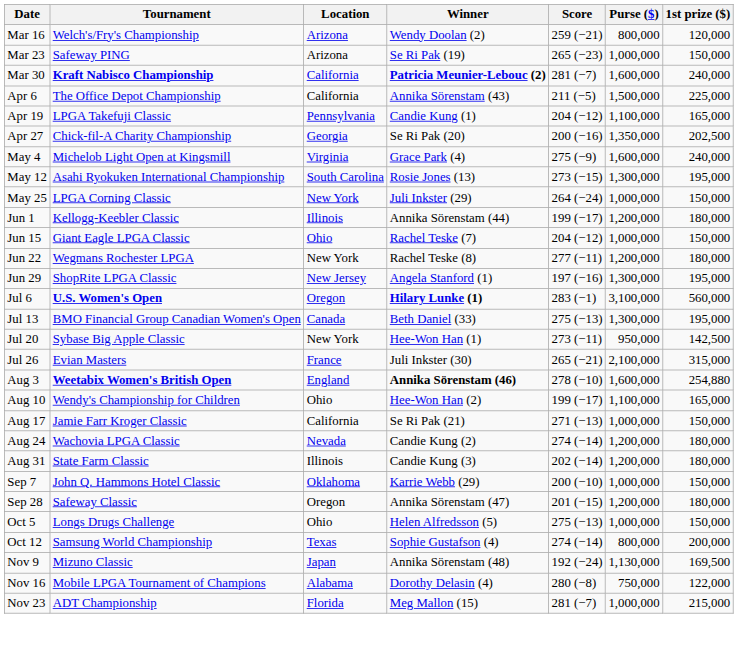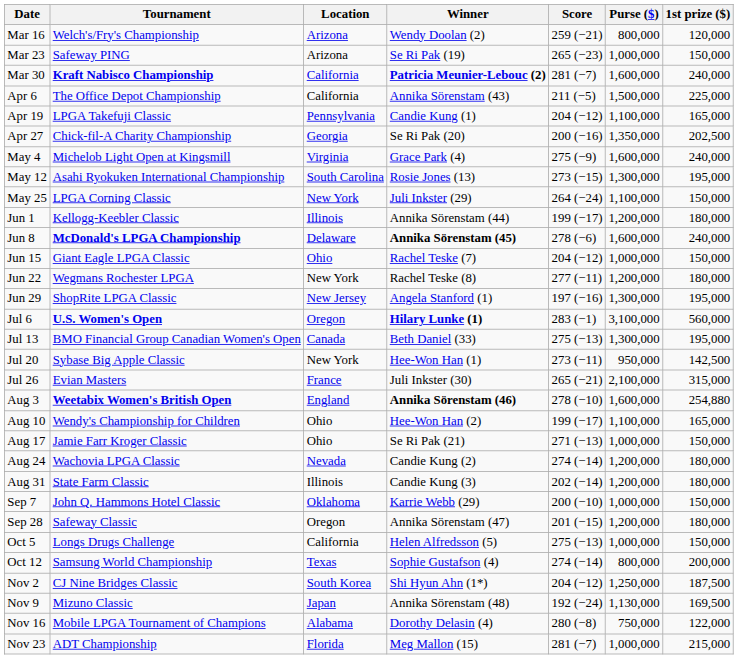 <table class="wikitable sortable">
 <tr>
 <th>Date</th>
 <th>Tournament</th>
 <th>Location</th>
 <th>Winner</th>
 <th>Score</th>
 <th>Purse (<a href='#'>$</a>)</th>
 <th>1st prize ($)</th>
 </tr>
 <tr>
 <td>Mar 16</td>
 <td><a href='#'>Welch's/Fry's Championship</a></td>
 <td><a href='#'>Arizona</a></td>
 <td> <a href='#'>Wendy Doolan</a> (2)</td>
 <td>259 (−21)</td>
 <td align=right>800,000</td>
 <td align=right>120,000</td>
 </tr>
 <tr>
 <td>Mar 23</td>
 <td><a href='#'>Safeway PING</a></td>
 <td>Arizona</td>
 <td> <a href='#'>Se Ri Pak</a> (19)</td>
 <td>265 (−23)</td>
 <td align=right>1,000,000</td>
 <td align=right>150,000</td>
 </tr>
 <tr>
 <td>Mar 30</td>
 <td><strong><a href='#'>Kraft Nabisco Championship</a></strong></td>
 <td><a href='#'>California</a></td>
 <td> <strong><a href='#'>Patricia Meunier-Lebouc</a> (2)</strong></td>
 <td>281 (−7)</td>
 <td align=right>1,600,000</td>
 <td align=right>240,000</td>
 </tr>
 <tr>
 <td>Apr 6</td>
 <td><a href='#'>The Office Depot Championship</a></td>
 <td>California</td>
 <td> <a href='#'>Annika Sörenstam</a> (43)</td>
 <td>211 (−5)</td>
 <td align=right>1,500,000</td>
 <td align=right>225,000</td>
 </tr>
 <tr>
 <td>Apr 19</td>
 <td><a href='#'>LPGA Takefuji Classic</a></td>
 <td><a href='#'>Pennsylvania</a></td>
 <td> <a href='#'>Candie Kung</a> (1)</td>
 <td>204 (−12)</td>
 <td align=right>1,100,000</td>
 <td align=right>165,000</td>
 </tr>
 <tr>
 <td>Apr 27</td>
 <td><a href='#'>Chick-fil-A Charity Championship</a></td>
 <td><a href='#'>Georgia</a></td>
 <td> Se Ri Pak (20)</td>
 <td>200 (−16)</td>
 <td align=right>1,350,000</td>
 <td align=right>202,500</td>
 </tr>
 <tr>
 <td>May 4</td>
 <td><a href='#'>Michelob Light Open at Kingsmill</a></td>
 <td><a href='#'>Virginia</a></td>
 <td> <a href='#'>Grace Park</a> (4)</td>
 <td>275 (−9)</td>
 <td align=right>1,600,000</td>
 <td align=right>240,000</td>
 </tr>
 <tr>
 <td>May 12</td>
 <td><a href='#'>Asahi Ryokuken International Championship</a></td>
 <td><a href='#'>South Carolina</a></td>
 <td> <a href='#'>Rosie Jones</a> (13)</td>
 <td>273 (−15)</td>
 <td align=right>1,300,000</td>
 <td align=right>195,000</td>
 </tr>
 <tr>
 <td>May 25</td>
 <td><a href='#'>LPGA Corning Classic</a></td>
 <td><a href='#'>New York</a></td>
 <td> <a href='#'>Juli Inkster</a> (29)</td>
 <td>264 (−24)</td>
-<td align=right>1,000,000</td>
+<td align=right>1,100,000</td>
 <td align=right>150,000</td>
 </tr>
 <tr>
 <td>Jun 1</td>
 <td><a href='#'>Kellogg-Keebler Classic</a></td>
 <td><a href='#'>Illinois</a></td>
 <td> Annika Sörenstam (44)</td>
 <td>199 (−17)</td>
 <td align=right>1,200,000</td>
 <td align=right>180,000</td>
+</tr>
+<tr>
+<td>Jun 8</td>
+<td><strong><a href='#'>McDonald's LPGA Championship</a></strong></td>
+<td><a href='#'>Delaware</a></td>
+<td> <strong>Annika Sörenstam (45)</strong></td>
+<td>278 (−6)</td>
+<td align=right>1,600,000</td>
+<td align=right>240,000</td>
 </tr>
 <tr>
 <td>Jun 15</td>
 <td><a href='#'>Giant Eagle LPGA Classic</a></td>
 <td><a href='#'>Ohio</a></td>
 <td> <a href='#'>Rachel Teske</a> (7)</td>
 <td>204 (−12)</td>
 <td align=right>1,000,000</td>
 <td align=right>150,000</td>
 </tr>
 <tr>
 <td>Jun 22</td>
 <td><a href='#'>Wegmans Rochester LPGA</a></td>
 <td>New York</td>
 <td> Rachel Teske (8)</td>
 <td>277 (−11)</td>
 <td align=right>1,200,000</td>
 <td align=right>180,000</td>
 </tr>
 <tr>
 <td>Jun 29</td>
 <td><a href='#'>ShopRite LPGA Classic</a></td>
 <td><a href='#'>New Jersey</a></td>
 <td> <a href='#'>Angela Stanford</a> (1)</td>
 <td>197 (−16)</td>
 <td align=right>1,300,000</td>
 <td align=right>195,000</td>
 </tr>
 <tr>
 <td>Jul 6</td>
 <td><strong><a href='#'>U.S. Women's Open</a></strong></td>
 <td><a href='#'>Oregon</a></td>
 <td> <strong><a href='#'>Hilary Lunke</a> (1)</strong></td>
 <td>283 (−1)</td>
 <td align=right>3,100,000</td>
 <td align=right>560,000</td>
 </tr>
 <tr>
 <td>Jul 13</td>
 <td><a href='#'>BMO Financial Group Canadian Women's Open</a></td>
 <td><a href='#'>Canada</a></td>
 <td> <a href='#'>Beth Daniel</a> (33)</td>
 <td>275 (−13)</td>
 <td align=right>1,300,000</td>
 <td align=right>195,000</td>
 </tr>
 <tr>
 <td>Jul 20</td>
 <td><a href='#'>Sybase Big Apple Classic</a></td>
 <td>New York</td>
 <td> <a href='#'>Hee-Won Han</a> (1)</td>
 <td>273 (−11)</td>
 <td align=right>950,000</td>
 <td align=right>142,500</td>
 </tr>
 <tr>
 <td>Jul 26</td>
 <td><a href='#'>Evian Masters</a></td>
 <td><a href='#'>France</a></td>
 <td> Juli Inkster (30)</td>
 <td>265 (−21)</td>
 <td align=right>2,100,000</td>
 <td align=right>315,000</td>
 </tr>
 <tr>
 <td>Aug 3</td>
 <td><strong><a href='#'>Weetabix Women's British Open</a></strong></td>
 <td><a href='#'>England</a></td>
 <td> <strong>Annika Sörenstam (46)</strong></td>
 <td>278 (−10)</td>
 <td align=right>1,600,000</td>
 <td align=right>254,880</td>
 </tr>
 <tr>
 <td>Aug 10</td>
 <td><a href='#'>Wendy's Championship for Children</a></td>
 <td>Ohio</td>
 <td> <a href='#'>Hee-Won Han</a> (2)</td>
 <td>199 (−17)</td>
 <td align=right>1,100,000</td>
 <td align=right>165,000</td>
 </tr>
 <tr>
 <td>Aug 17</td>
 <td><a href='#'>Jamie Farr Kroger Classic</a></td>
-<td>California</td>
+<td>Ohio</td>
 <td> Se Ri Pak (21)</td>
 <td>271 (−13)</td>
 <td align=right>1,000,000</td>
 <td align=right>150,000</td>
 </tr>
 <tr>
 <td>Aug 24</td>
 <td><a href='#'>Wachovia LPGA Classic</a></td>
 <td><a href='#'>Nevada</a></td>
 <td> Candie Kung (2)</td>
 <td>274 (−14)</td>
 <td align=right>1,200,000</td>
 <td align=right>180,000</td>
 </tr>
 <tr>
 <td>Aug 31</td>
 <td><a href='#'>State Farm Classic</a></td>
 <td>Illinois</td>
 <td> Candie Kung (3)</td>
 <td>202 (−14)</td>
 <td align=right>1,200,000</td>
 <td align=right>180,000</td>
 </tr>
 <tr>
 <td>Sep 7</td>
 <td><a href='#'>John Q. Hammons Hotel Classic</a></td>
 <td><a href='#'>Oklahoma</a></td>
 <td> <a href='#'>Karrie Webb</a> (29)</td>
 <td>200 (−10)</td>
 <td align=right>1,000,000</td>
 <td align=right>150,000</td>
 </tr>
 <tr>
 <td>Sep 28</td>
 <td><a href='#'>Safeway Classic</a></td>
 <td>Oregon</td>
 <td> Annika Sörenstam (47)</td>
 <td>201 (−15)</td>
 <td align=right>1,200,000</td>
 <td align=right>180,000</td>
 </tr>
 <tr>
 <td>Oct 5</td>
 <td><a href='#'>Longs Drugs Challenge</a></td>
-<td>Ohio</td>
+<td>California</td>
 <td> <a href='#'>Helen Alfredsson</a> (5)</td>
 <td>275 (−13)</td>
 <td align=right>1,000,000</td>
 <td align=right>150,000</td>
 </tr>
 <tr>
 <td>Oct 12</td>
 <td><a href='#'>Samsung World Championship</a></td>
 <td><a href='#'>Texas</a></td>
 <td> <a href='#'>Sophie Gustafson</a> (4)</td>
 <td>274 (−14)</td>
 <td align=right>800,000</td>
 <td align=right>200,000</td>
+</tr>
+<tr>
+<td>Nov 2</td>
+<td><a href='#'>CJ Nine Bridges Classic</a></td>
+<td><a href='#'>South Korea</a></td>
+<td> <a href='#'>Shi Hyun Ahn</a> (1*)</td>
+<td>204 (−12)</td>
+<td align=right>1,250,000</td>
+<td align=right>187,500</td>
 </tr>
 <tr>
 <td>Nov 9</td>
 <td><a href='#'>Mizuno Classic</a></td>
 <td><a href='#'>Japan</a></td>
 <td> Annika Sörenstam (48)</td>
 <td>192 (−24)</td>
 <td align=right>1,130,000</td>
 <td align=right>169,500</td>
 </tr>
 <tr>
 <td>Nov 16</td>
 <td><a href='#'>Mobile LPGA Tournament of Champions</a></td>
 <td><a href='#'>Alabama</a></td>
 <td> <a href='#'>Dorothy Delasin</a> (4)</td>
 <td>280 (−8)</td>
 <td align=right>750,000</td>
 <td align=right>122,000</td>
 </tr>
 <tr>
 <td>Nov 23</td>
 <td><a href='#'>ADT Championship</a></td>
 <td><a href='#'>Florida</a></td>
 <td> <a href='#'>Meg Mallon</a> (15)</td>
 <td>281 (−7)</td>
 <td align=right>1,000,000</td>
 <td align=right>215,000</td>
 </tr>
 </table>
